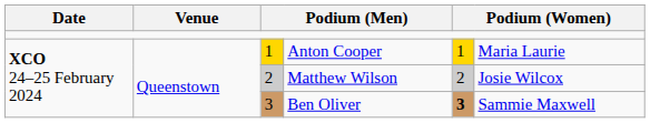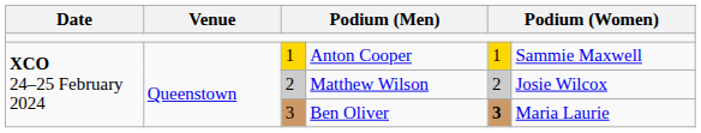 <table class="wikitable" width=70%>
 <tr>
 <th>Date</th>
 <th width=20%>Venue</th>
 <th colspan=2 width=30%>Podium (Men)</th>
 <th colspan=2 width=30%>Podium (Women)</th>
 </tr>
 <tr>
 <td colspan=6></td>
 </tr>
 <tr>
 <td rowspan=3><strong>XCO</strong> <br> 24–25 February 2024</td>
 <td rowspan=3><br><a href='#'>Queenstown</a></td>
 <td bgcolor=FFD700>1</td>
 <td><a href='#'>Anton Cooper</a></td>
 <td bgcolor=FFD700>1</td>
-<td><a href='#'>Maria Laurie</a></td>
+<td><a href='#'>Sammie Maxwell</a></td>
 </tr>
 <tr>
 <td bgcolor=CCCCCC>2</td>
 <td><a href='#'>Matthew Wilson</a></td>
 <td bgcolor=CCCCCC>2</td>
 <td><a href='#'>Josie Wilcox</a></td>
 </tr>
 <tr>
 <td bgcolor=CC9966>3</td>
 <td><a href='#'>Ben Oliver</a></td>
 <td bgcolor=CC9966><strong>3</strong></td>
-<td><a href='#'>Sammie Maxwell</a></td>
+<td><a href='#'>Maria Laurie</a></td>
 </tr>
 </table>
